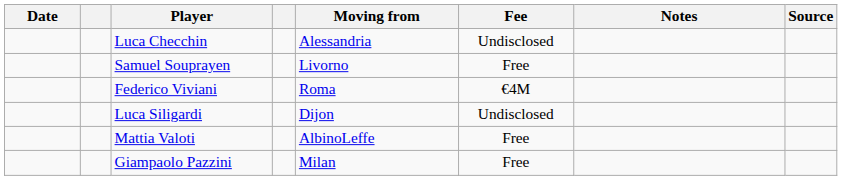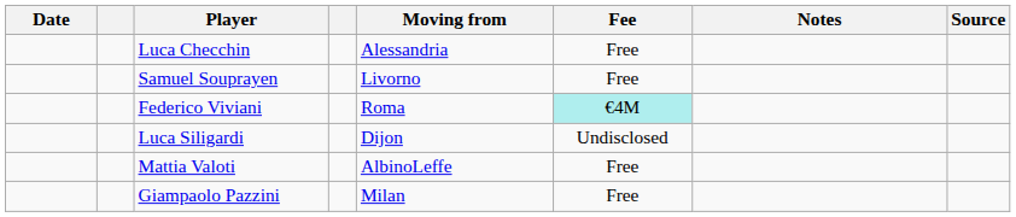 <table class="wikitable sortable">
 <tr>
 <th style="width:80px;">Date</th>
 <th style="width:30px;"></th>
 <th style="width:180px;">Player</th>
 <th style="width:20px;"></th>
 <th style="width:180px;">Moving from</th>
 <th style="width:120px;" class="unsortable">Fee</th>
 <th style="width:250px;" class="unsortable">Notes</th>
 <th style="width:20px;">Source</th>
 </tr>
 <tr>
 <td></td>
 <td align=center></td>
 <td> <a href='#'>Luca Checchin</a></td>
 <td></td>
 <td> <a href='#'>Alessandria</a></td>
-<td align=center>Undisclosed</td>
+<td align=center>Free</td>
 <td align=center></td>
 <td></td>
 </tr>
 <tr>
 <td></td>
 <td align=center></td>
 <td> <a href='#'>Samuel Souprayen</a></td>
 <td></td>
 <td> <a href='#'>Livorno</a></td>
 <td align=center>Free</td>
 <td align=center></td>
 <td></td>
 </tr>
 <tr>
 <td></td>
 <td align=center></td>
 <td> <a href='#'>Federico Viviani</a></td>
 <td></td>
 <td> <a href='#'>Roma</a></td>
-<td align=center>€4M</td>
+<td align=center style="background: paleturquoise;">€4M</td>
 <td align=center></td>
 <td></td>
 </tr>
 <tr>
 <td></td>
 <td align=center></td>
 <td> <a href='#'>Luca Siligardi</a></td>
 <td></td>
 <td> <a href='#'>Dijon</a></td>
 <td align=center>Undisclosed</td>
 <td align=center></td>
 <td></td>
 </tr>
 <tr>
 <td></td>
 <td align=center></td>
 <td> <a href='#'>Mattia Valoti</a></td>
 <td></td>
 <td> <a href='#'>AlbinoLeffe</a></td>
 <td align=center>Free</td>
 <td align=center></td>
 <td></td>
 </tr>
 <tr>
 <td></td>
 <td align=center></td>
 <td> <a href='#'>Giampaolo Pazzini</a></td>
 <td></td>
 <td> <a href='#'>Milan</a></td>
 <td align=center>Free</td>
 <td align=center></td>
 <td></td>
 </tr>
 </table>
